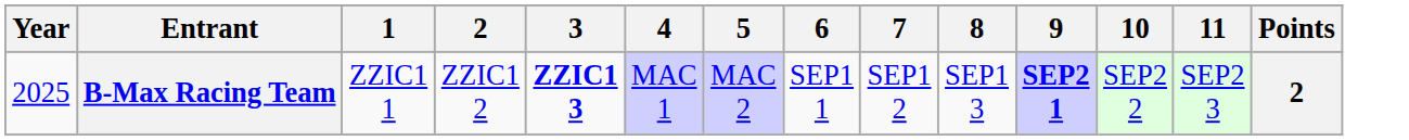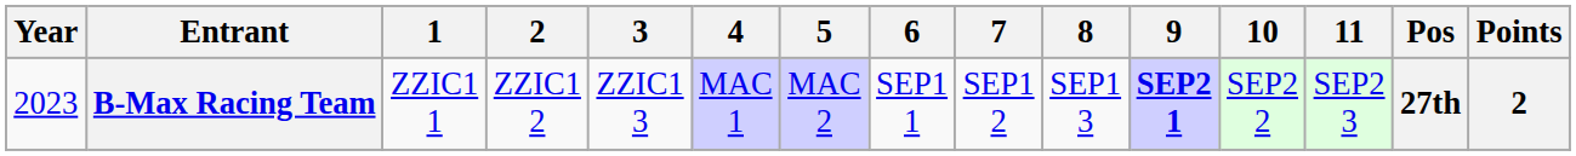 <table class="wikitable" style="text-align:center; font-size:85%">
 <tr>
 <th>Year</th>
 <th>Entrant</th>
 <th>1</th>
 <th>2</th>
 <th>3</th>
 <th>4</th>
 <th>5</th>
 <th>6</th>
 <th>7</th>
 <th>8</th>
 <th>9</th>
 <th>10</th>
 <th>11</th>
+<th>Pos</th>
 <th>Points</th>
 </tr>
 <tr>
-<td><a href='#'>2025</a></td>
+<td><a href='#'>2023</a></td>
 <th nowrap><a href='#'>B-Max Racing Team</a></th>
 <td style="background:#;"><a href='#'>ZZIC1<br>1</a><br></td>
 <td style="background:#;"><a href='#'>ZZIC1<br>2</a><br></td>
-<td style="background:#;"><strong><a href='#'>ZZIC1<br>3</a><br></strong></td>
+<td style="background:#;"><a href='#'>ZZIC1<br>3</a><br></td>
 <td style="background:#CFCFFF;"><a href='#'>MAC<br>1</a><br></td>
 <td style="background:#CFCFFF;"><a href='#'>MAC<br>2</a><br></td>
 <td style="background:#;"><a href='#'>SEP1<br>1</a><br></td>
 <td style="background:#;"><a href='#'>SEP1<br>2</a><br></td>
 <td style="background:#;"><a href='#'>SEP1<br>3</a><br></td>
 <td style="background:#CFCFFF;"><strong><a href='#'>SEP2<br>1</a><br></strong></td>
 <td style="background:#DFFFDF;"><a href='#'>SEP2<br>2</a><br></td>
 <td style="background:#DFFFDF;"><a href='#'>SEP2<br>3</a><br></td>
+<th>27th</th>
 <th>2</th>
 </tr>
 </table>
